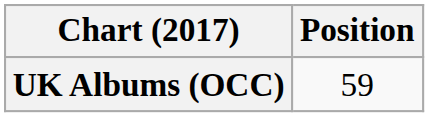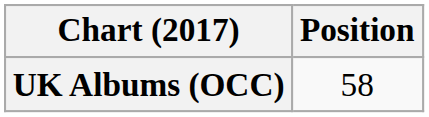 <table class="wikitable plainrowheaders" style="text-align:center">
 <tr>
 <th scope="col">Chart (2017)</th>
 <th scope="col">Position</th>
 </tr>
 <tr>
 <th scope="row">UK Albums (OCC)</th>
-<td>59</td>
+<td>58</td>
 </tr>
 </table>
